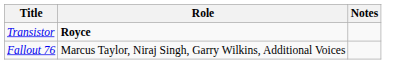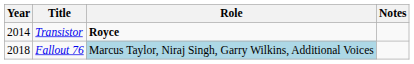 <table class="wikitable sortable">
 <tr>
+<th>Year</th>
 <th>Title</th>
 <th>Role</th>
 <th class="unsortable">Notes</th>
 </tr>
 <tr>
+<td>2014</td>
 <td><em><a href='#'>Transistor</a></em></td>
 <td><strong>Royce</strong></td>
 <td></td>
 </tr>
 <tr>
+<td>2018</td>
 <td><em><a href='#'>Fallout 76</a></em></td>
-<td>Marcus Taylor, Niraj Singh, Garry Wilkins, Additional Voices</td>
+<td style="background: lightblue;">Marcus Taylor, Niraj Singh, Garry Wilkins, Additional Voices</td>
 <td></td>
 </tr>
 </table>
